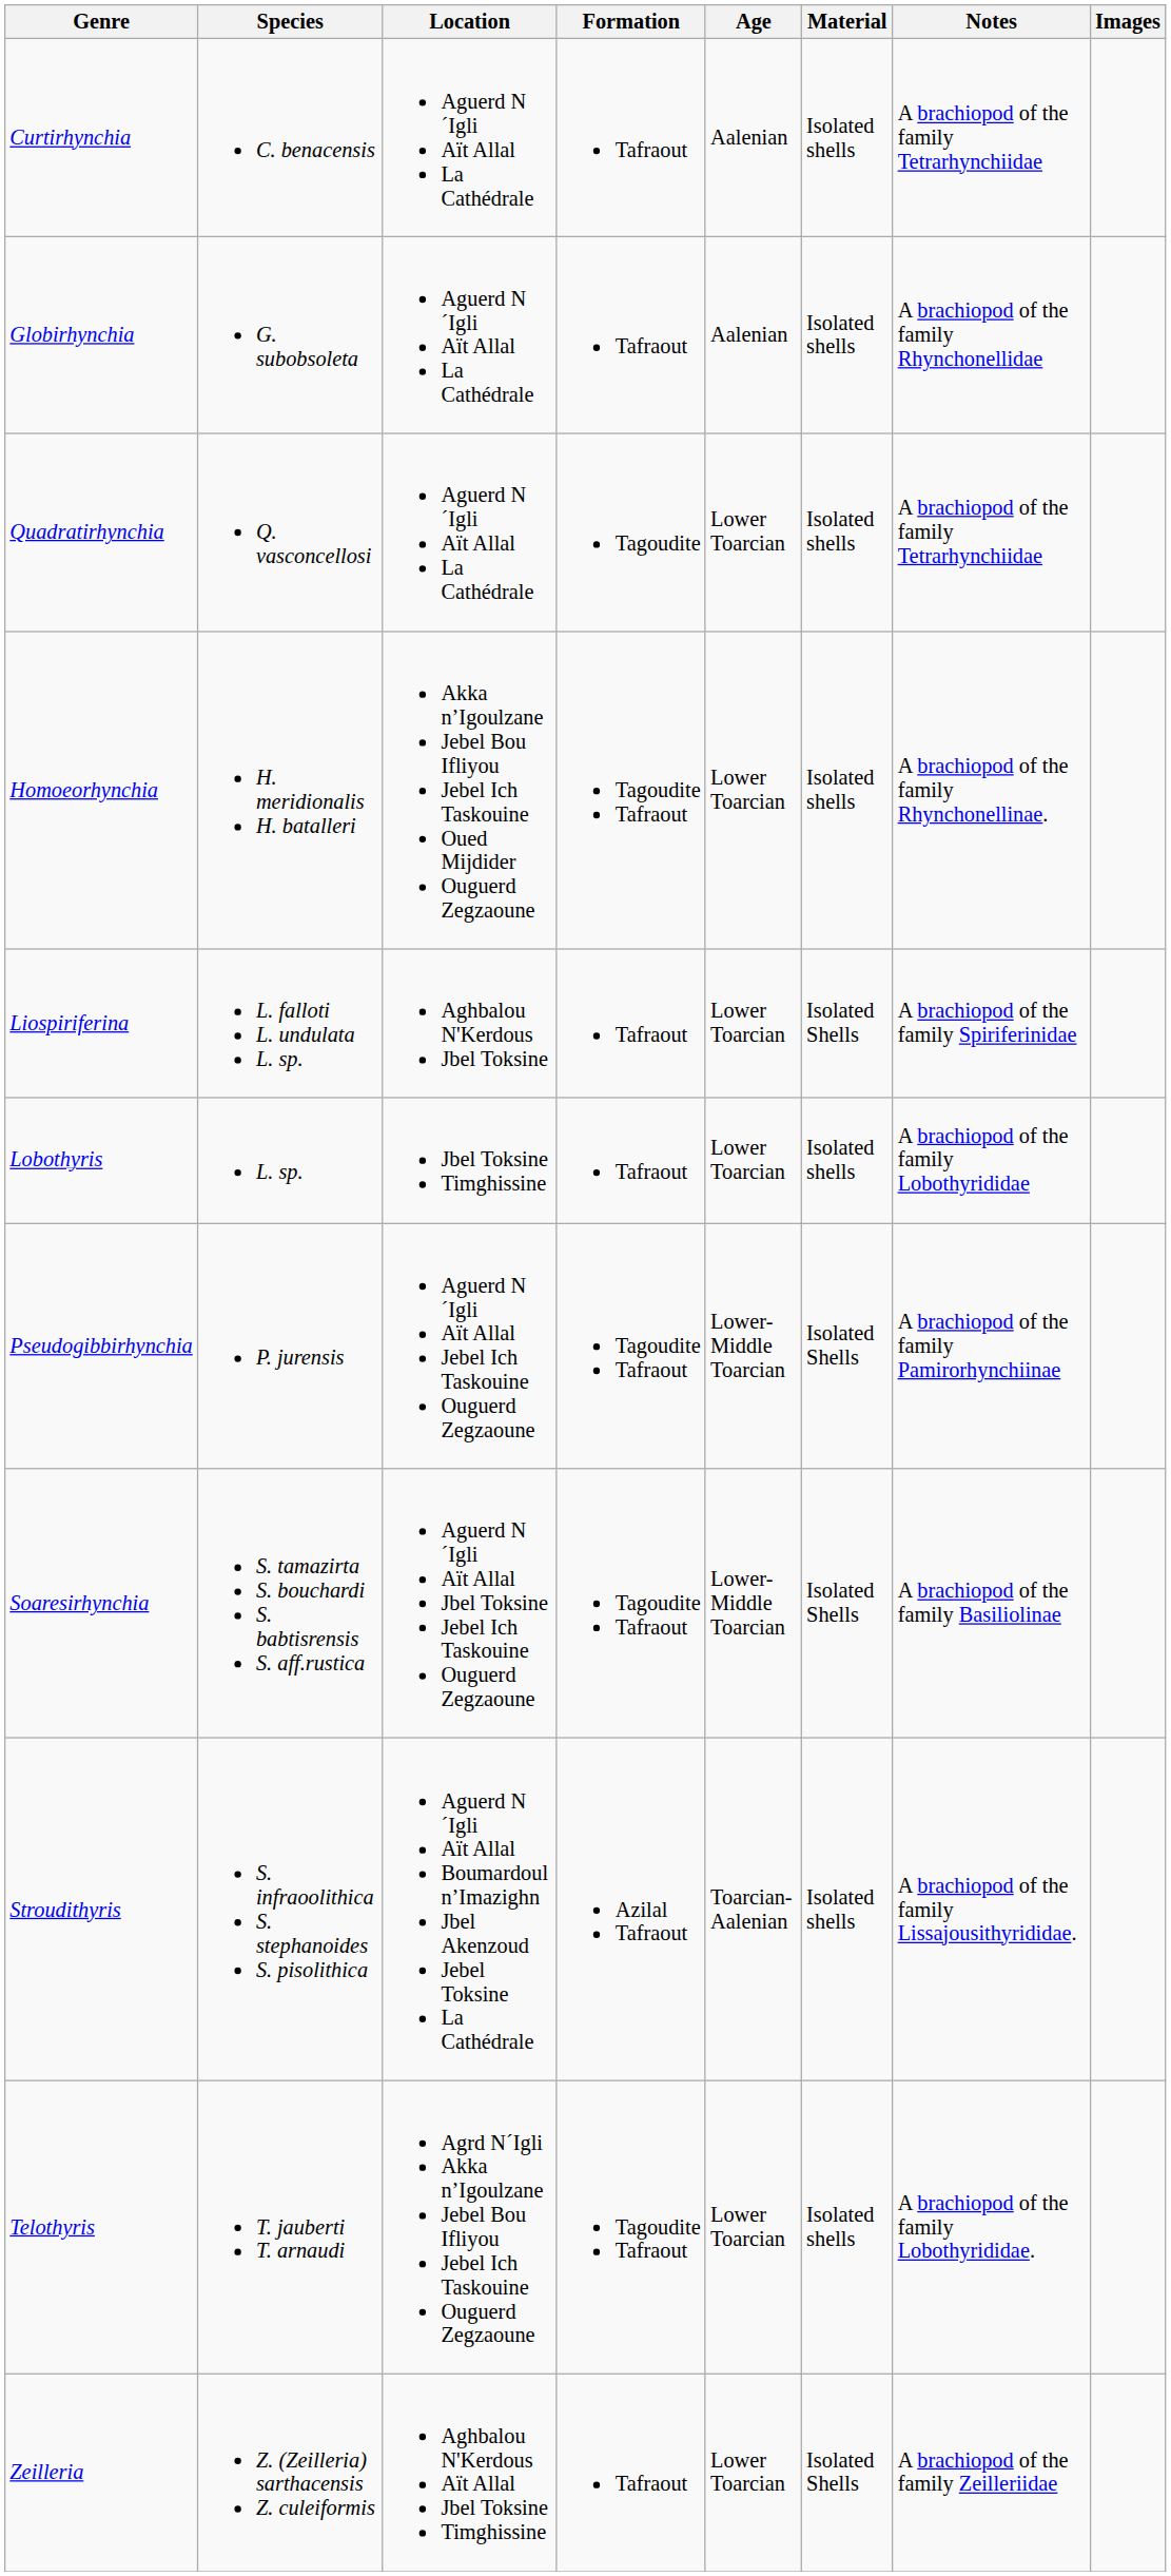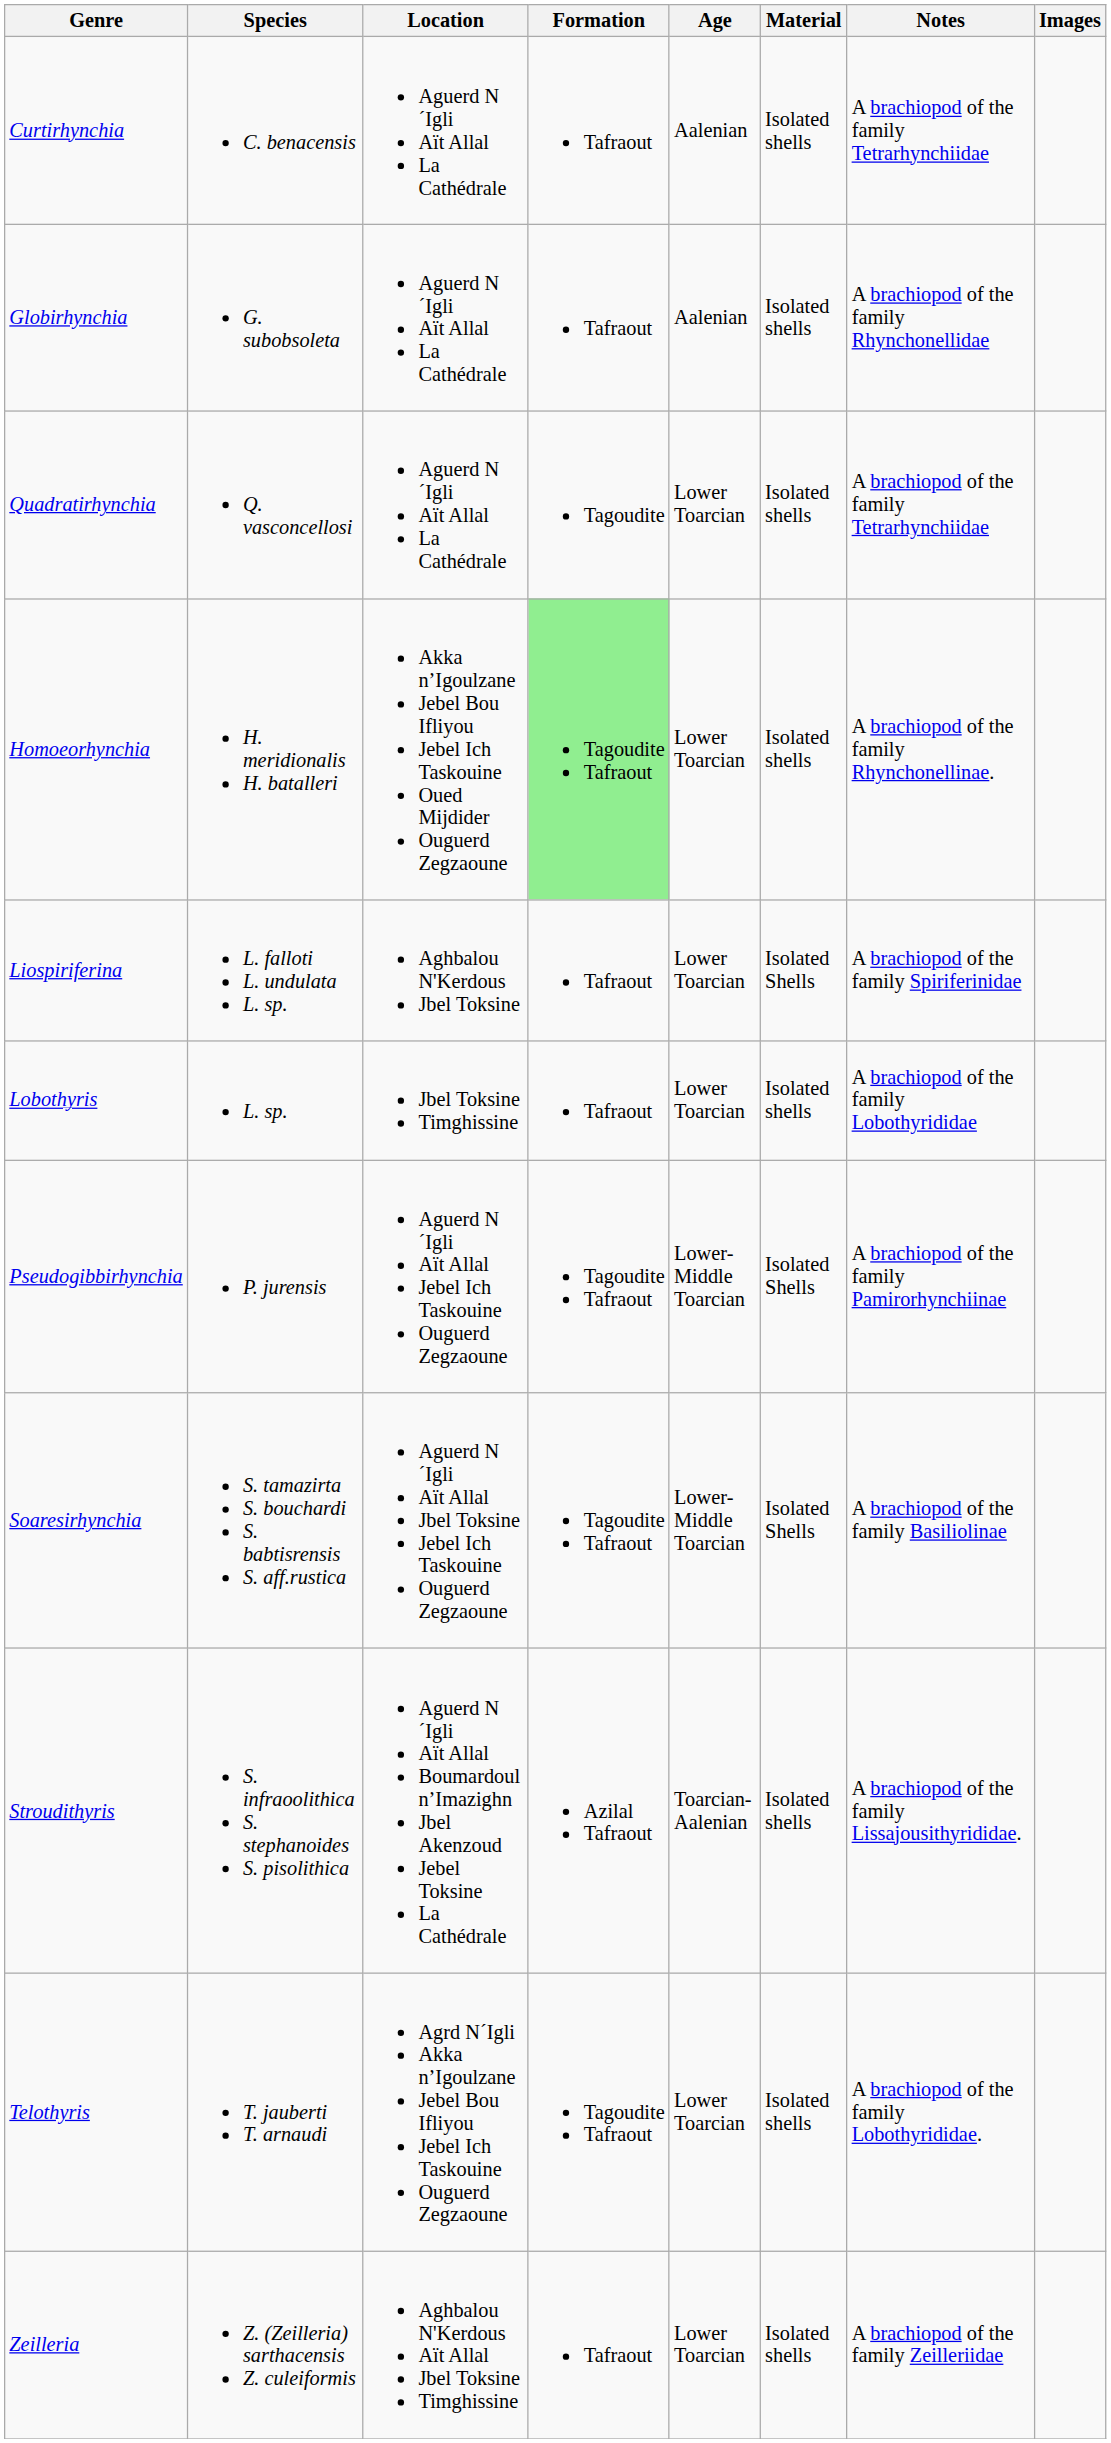 <table class="wikitable">
 <tr>
 <th>Genre</th>
 <th>Species</th>
 <th>Location</th>
 <th>Formation</th>
 <th>Age</th>
 <th>Material</th>
 <th>Notes</th>
 <th>Images</th>
 </tr>
 <tr>
 <td><em><a href='#'>Curtirhynchia</a></em></td>
 <td><br><ul><li><em>C. benacensis</em></li></ul></td>
 <td><br><ul><li>Aguerd N´Igli</li><li>Aït Allal</li><li>La Cathédrale</li></ul></td>
 <td><br><ul><li>Tafraout</li></ul></td>
 <td>Aalenian</td>
 <td>Isolated shells</td>
 <td>A <a href='#'>brachiopod</a> of the family <a href='#'>Tetrarhynchiidae</a></td>
 <td></td>
 </tr>
 <tr>
 <td><em><a href='#'>Globirhynchia</a></em></td>
 <td><br><ul><li><em>G. subobsoleta</em></li></ul></td>
 <td><br><ul><li>Aguerd N´Igli</li><li>Aït Allal</li><li>La Cathédrale</li></ul></td>
 <td><br><ul><li>Tafraout</li></ul></td>
 <td>Aalenian</td>
 <td>Isolated shells</td>
 <td>A <a href='#'>brachiopod</a> of the family <a href='#'>Rhynchonellidae</a></td>
 <td></td>
 </tr>
 <tr>
 <td><em><a href='#'>Quadratirhynchia</a></em></td>
 <td><br><ul><li><em>Q. vasconcellosi</em></li></ul></td>
 <td><br><ul><li>Aguerd N´Igli</li><li>Aït Allal</li><li>La Cathédrale</li></ul></td>
 <td><br><ul><li>Tagoudite</li></ul></td>
 <td>Lower Toarcian</td>
 <td>Isolated shells</td>
 <td>A <a href='#'>brachiopod</a> of the family <a href='#'>Tetrarhynchiidae</a></td>
 <td></td>
 </tr>
 <tr>
 <td><em><a href='#'>Homoeorhynchia</a></em></td>
 <td><br><ul><li><em>H. meridionalis</em></li><li><em>H. batalleri</em></li></ul></td>
 <td><br><ul><li>Akka n’Igoulzane</li><li>Jebel Bou Ifliyou</li><li>Jebel Ich Taskouine</li><li>Oued Mijdider</li><li>Ouguerd Zegzaoune</li></ul></td>
-<td><br><ul><li>Tagoudite</li><li>Tafraout</li></ul></td>
+<td style="background: lightgreen;"><br><ul><li>Tagoudite</li><li>Tafraout</li></ul></td>
 <td>Lower Toarcian</td>
 <td>Isolated shells</td>
 <td>A <a href='#'>brachiopod</a> of the family <a href='#'>Rhynchonellinae</a>.</td>
 <td></td>
 </tr>
 <tr>
 <td><em><a href='#'>Liospiriferina</a></em></td>
 <td><br><ul><li><em>L. falloti</em></li><li><em>L. undulata</em></li><li><em>L. sp.</em></li></ul></td>
 <td><br><ul><li>Aghbalou N'Kerdous</li><li>Jbel Toksine</li></ul></td>
 <td><br><ul><li>Tafraout</li></ul></td>
 <td>Lower Toarcian</td>
 <td>Isolated Shells</td>
 <td>A <a href='#'>brachiopod</a> of the family <a href='#'>Spiriferinidae</a></td>
 <td></td>
 </tr>
 <tr>
 <td><em><a href='#'>Lobothyris</a></em><em></em></td>
 <td><br><ul><li><em>L. sp.</em></li></ul></td>
 <td><br><ul><li>Jbel Toksine</li><li>Timghissine</li></ul></td>
 <td><br><ul><li>Tafraout</li></ul></td>
 <td>Lower Toarcian</td>
 <td>Isolated shells</td>
 <td>A <a href='#'>brachiopod</a> of the family <a href='#'>Lobothyrididae</a></td>
 <td></td>
 </tr>
 <tr>
 <td><em><a href='#'>Pseudogibbirhynchia</a></em></td>
 <td><br><ul><li><em>P. jurensis</em></li></ul></td>
 <td><br><ul><li>Aguerd N´Igli</li><li>Aït Allal</li><li>Jebel Ich Taskouine</li><li>Ouguerd Zegzaoune</li></ul></td>
 <td><br><ul><li>Tagoudite</li><li>Tafraout</li></ul></td>
 <td>Lower-Middle Toarcian</td>
 <td>Isolated Shells</td>
 <td>A <a href='#'>brachiopod</a> of the family <a href='#'>Pamirorhynchiinae</a></td>
 <td></td>
 </tr>
 <tr>
 <td><em><a href='#'>Soaresirhynchia</a></em></td>
 <td><br><ul><li><em>S. tamazirta</em></li><li><em>S. bouchardi</em></li><li><em>S. babtisrensis</em></li><li><em>S. aff.rustica</em></li></ul></td>
 <td><br><ul><li>Aguerd N´Igli</li><li>Aït Allal</li><li>Jbel Toksine<em></em></li><li>Jebel Ich Taskouine</li><li>Ouguerd Zegzaoune</li></ul></td>
 <td><br><ul><li>Tagoudite</li><li>Tafraout</li></ul></td>
 <td>Lower-Middle Toarcian</td>
 <td>Isolated Shells</td>
 <td>A <a href='#'>brachiopod</a> of the family <a href='#'>Basiliolinae</a></td>
 <td></td>
 </tr>
 <tr>
 <td><em><a href='#'>Stroudithyris</a></em></td>
 <td><br><ul><li><em>S. infraoolithica</em></li><li><em>S. stephanoides</em></li><li><em>S. pisolithica</em></li></ul></td>
 <td><br><ul><li>Aguerd N´Igli</li><li>Aït Allal</li><li>Boumardoul n’Imazighn</li><li>Jbel Akenzoud</li><li>Jebel Toksine</li><li>La Cathédrale</li></ul></td>
 <td><br><ul><li>Azilal</li><li>Tafraout</li></ul></td>
 <td>Toarcian-Aalenian</td>
 <td>Isolated shells</td>
 <td>A <a href='#'>brachiopod</a> of the family <a href='#'>Lissajousithyrididae</a>.</td>
 <td></td>
 </tr>
 <tr>
 <td><em><a href='#'>Telothyris</a></em></td>
 <td><br><ul><li><em>T. jauberti</em></li><li><em>T. arnaudi</em></li></ul></td>
 <td><br><ul><li>Agrd N´Igli</li><li>Akka n’Igoulzane</li><li>Jebel Bou Ifliyou</li><li>Jebel Ich Taskouine</li><li>Ouguerd  Zegzaoune</li></ul></td>
 <td><br><ul><li>Tagoudite</li><li>Tafraout</li></ul></td>
 <td>Lower Toarcian</td>
 <td>Isolated shells</td>
 <td>A <a href='#'>brachiopod</a> of the family <a href='#'>Lobothyrididae</a>.</td>
 <td></td>
 </tr>
 <tr>
 <td><em><a href='#'>Zeilleria</a></em></td>
 <td><br><ul><li><em>Z. (Zeilleria) sarthacensis</em></li><li><em>Z. culeiformis</em></li></ul></td>
 <td><br><ul><li>Aghbalou N'Kerdous</li><li>Aït Allal</li><li>Jbel Toksine</li><li>Timghissine</li></ul></td>
 <td><br><ul><li>Tafraout</li></ul></td>
 <td>Lower Toarcian</td>
-<td>Isolated Shells</td>
+<td>Isolated shells</td>
 <td>A <a href='#'>brachiopod</a> of the family <a href='#'>Zeilleriidae</a></td>
 <td></td>
 </tr>
 <tr>
 </tr>
 </table>
